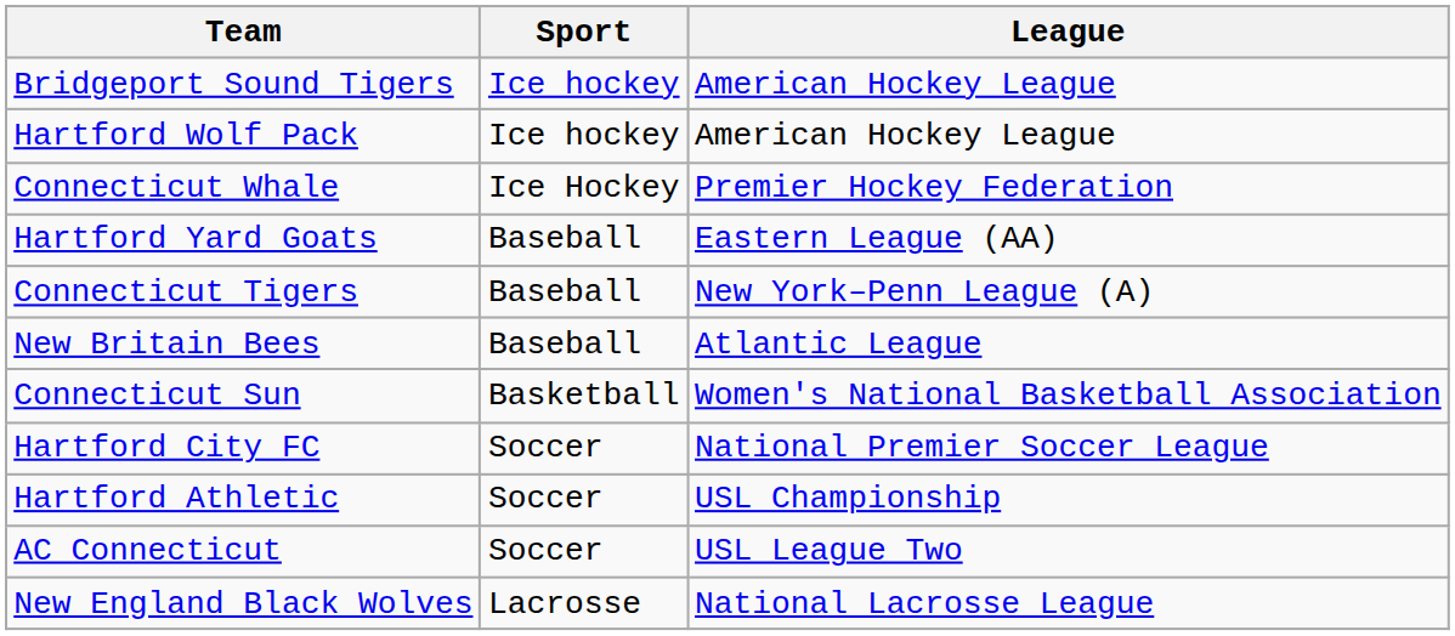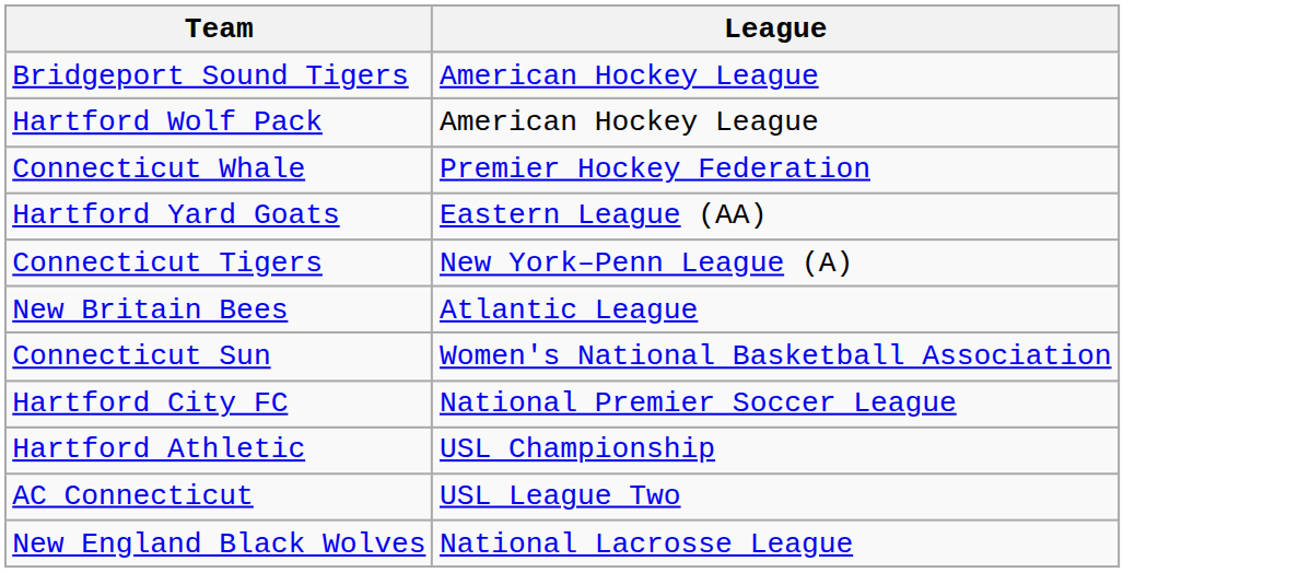 <table class="wikitable sortable">
 <tr>
 <th>Team</th>
-<th>Sport</th>
 <th>League</th>
 </tr>
 <tr>
 <td><a href='#'>Bridgeport Sound Tigers</a></td>
-<td><a href='#'>Ice hockey</a></td>
 <td><a href='#'>American Hockey League</a></td>
 </tr>
 <tr>
 <td><a href='#'>Hartford Wolf Pack</a></td>
-<td>Ice hockey</td>
 <td>American Hockey League</td>
 </tr>
 <tr>
 <td><a href='#'>Connecticut Whale</a></td>
-<td>Ice Hockey</td>
 <td><a href='#'>Premier Hockey Federation</a></td>
 </tr>
 <tr>
 <td><a href='#'>Hartford Yard Goats</a></td>
-<td>Baseball</td>
 <td><a href='#'>Eastern League</a> (AA)</td>
 </tr>
 <tr>
 <td><a href='#'>Connecticut Tigers</a></td>
-<td>Baseball</td>
 <td><a href='#'>New York–Penn League</a> (A)</td>
 </tr>
 <tr>
 <td><a href='#'>New Britain Bees</a></td>
-<td>Baseball</td>
 <td><a href='#'>Atlantic League</a></td>
 </tr>
 <tr>
 <td><a href='#'>Connecticut Sun</a></td>
-<td>Basketball</td>
 <td><a href='#'>Women's National Basketball Association</a></td>
 </tr>
 <tr>
 <td><a href='#'>Hartford City FC</a></td>
-<td>Soccer</td>
 <td><a href='#'>National Premier Soccer League</a></td>
 </tr>
 <tr>
 <td><a href='#'>Hartford Athletic</a></td>
-<td>Soccer</td>
 <td><a href='#'>USL Championship</a></td>
 </tr>
 <tr>
 <td><a href='#'>AC Connecticut</a></td>
-<td>Soccer</td>
 <td><a href='#'>USL League Two</a></td>
 </tr>
 <tr>
 <td><a href='#'>New England Black Wolves</a></td>
-<td>Lacrosse</td>
 <td><a href='#'>National Lacrosse League</a></td>
 </tr>
 </table>
